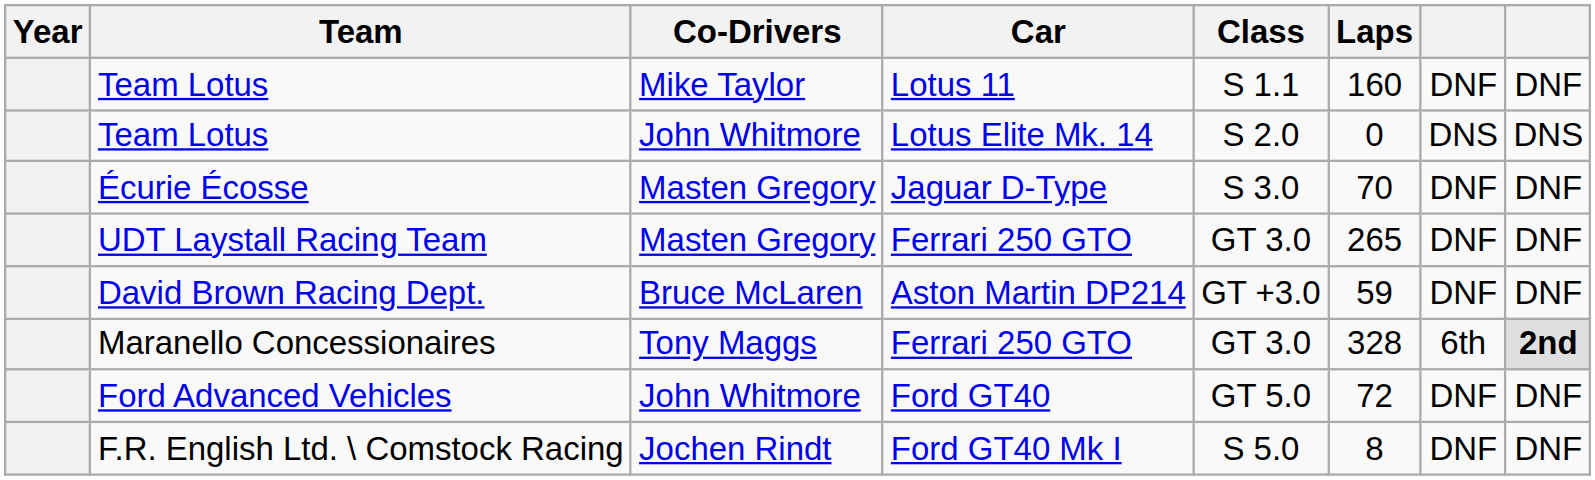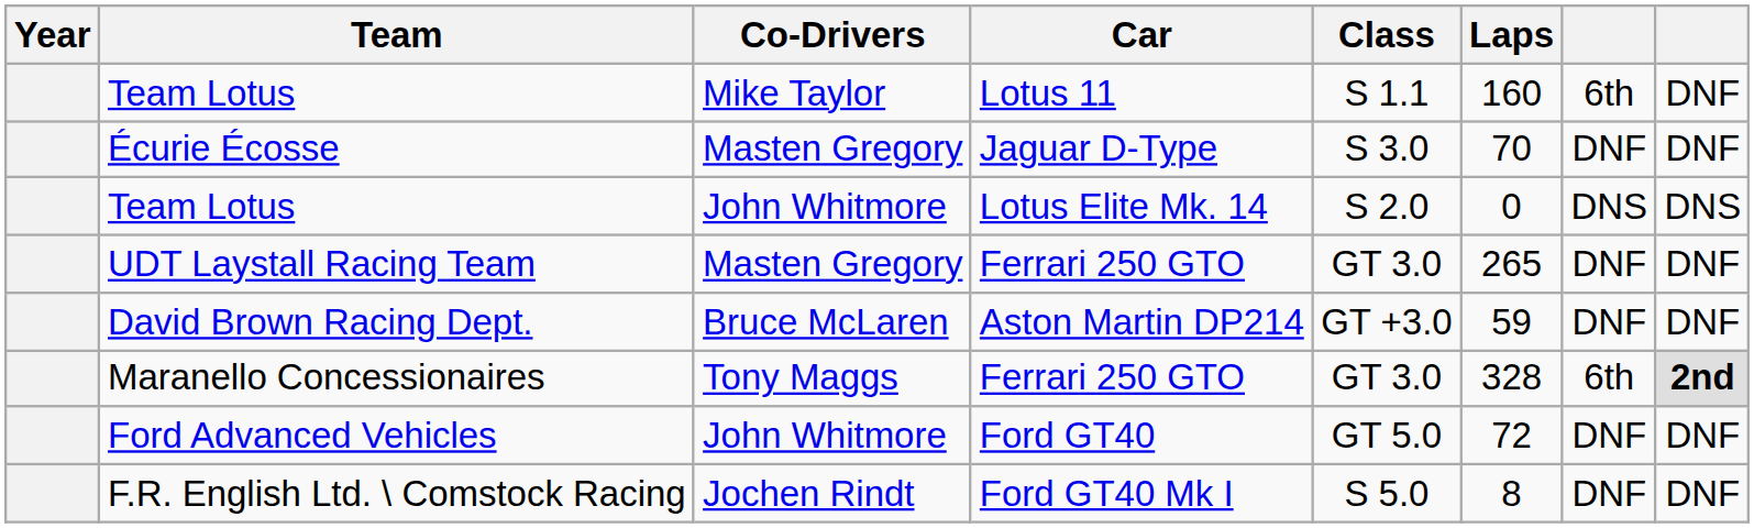 <table class="wikitable" style="text-align:center; font-size:90%">
 <tr>
 <th>Year</th>
 <th>Team</th>
 <th>Co-Drivers</th>
 <th>Car</th>
 <th>Class</th>
 <th>Laps</th>
 <th></th>
 <th></th>
 </tr>
 <tr>
 <th></th>
 <td align="left"> <a href='#'>Team Lotus</a></td>
 <td align="left"> <a href='#'>Mike Taylor</a></td>
 <td align="left"><a href='#'>Lotus 11</a></td>
 <td>S 1.1</td>
 <td>160</td>
+<td>6th</td>
+<td>DNF</td>
+</tr>
+<tr>
+<th></th>
+<td align="left"> <a href='#'>Écurie Écosse</a></td>
+<td align="left"> <a href='#'>Masten Gregory</a></td>
+<td align="left"><a href='#'>Jaguar D-Type</a></td>
+<td>S 3.0</td>
+<td>70</td>
 <td>DNF</td>
 <td>DNF</td>
 </tr>
 <tr>
 <th></th>
 <td align="left"> <a href='#'>Team Lotus</a></td>
 <td align="left"> <a href='#'>John Whitmore</a></td>
 <td align="left"><a href='#'>Lotus Elite Mk. 14</a></td>
 <td>S 2.0</td>
 <td>0</td>
 <td>DNS</td>
 <td>DNS</td>
-</tr>
-<tr>
-<th></th>
-<td align="left"> <a href='#'>Écurie Écosse</a></td>
-<td align="left"> <a href='#'>Masten Gregory</a></td>
-<td align="left"><a href='#'>Jaguar D-Type</a></td>
-<td>S 3.0</td>
-<td>70</td>
-<td>DNF</td>
-<td>DNF</td>
 </tr>
 <tr>
 <th></th>
 <td align="left"> <a href='#'>UDT Laystall Racing Team</a></td>
 <td align="left"> <a href='#'>Masten Gregory</a></td>
 <td align="left"><a href='#'>Ferrari 250 GTO</a></td>
 <td>GT 3.0</td>
 <td>265</td>
 <td>DNF</td>
 <td>DNF</td>
 </tr>
 <tr>
 <th></th>
 <td align="left"> <a href='#'>David Brown Racing Dept.</a></td>
 <td align="left"> <a href='#'>Bruce McLaren</a></td>
 <td align="left"><a href='#'>Aston Martin DP214</a></td>
 <td>GT +3.0</td>
 <td>59</td>
 <td>DNF</td>
 <td>DNF</td>
 </tr>
 <tr>
 <th></th>
 <td align="left"> Maranello Concessionaires</td>
 <td align="left"> <a href='#'>Tony Maggs</a></td>
 <td align="left"><a href='#'>Ferrari 250 GTO</a></td>
 <td>GT 3.0</td>
 <td>328</td>
 <td>6th</td>
 <td style="background:#dfdfdf;"><strong>2nd</strong></td>
 </tr>
 <tr>
 <th></th>
 <td align="left"> <a href='#'>Ford Advanced Vehicles</a></td>
 <td align="left"> <a href='#'>John Whitmore</a></td>
 <td align="left"><a href='#'>Ford GT40</a></td>
 <td>GT 5.0</td>
 <td>72</td>
 <td>DNF</td>
 <td>DNF</td>
 </tr>
 <tr>
 <th></th>
 <td align="left"> F.R. English Ltd. \ Comstock Racing</td>
 <td align="left"> <a href='#'>Jochen Rindt</a></td>
 <td align="left"><a href='#'>Ford GT40 Mk I</a></td>
 <td>S 5.0</td>
 <td>8</td>
 <td>DNF</td>
 <td>DNF</td>
 </tr>
 </table>
